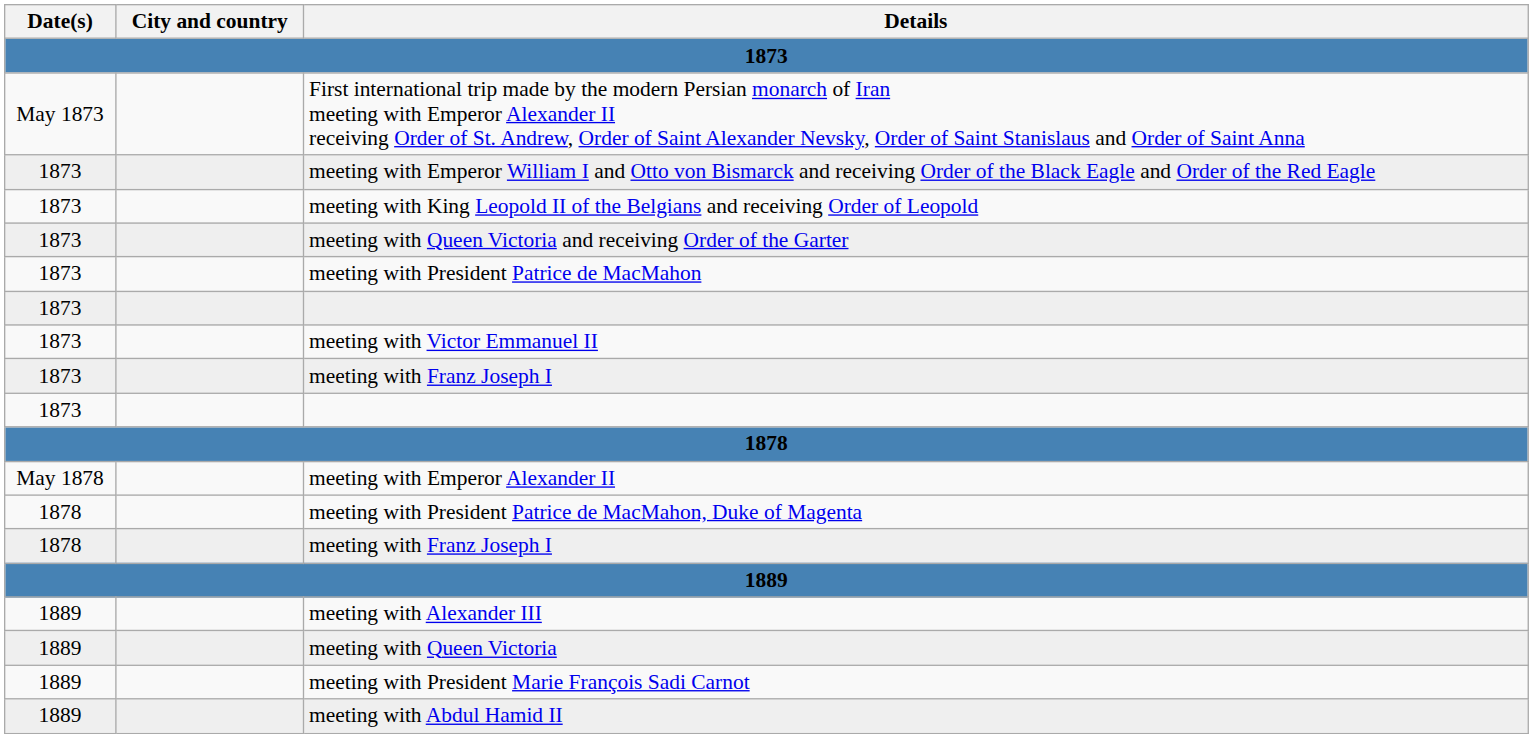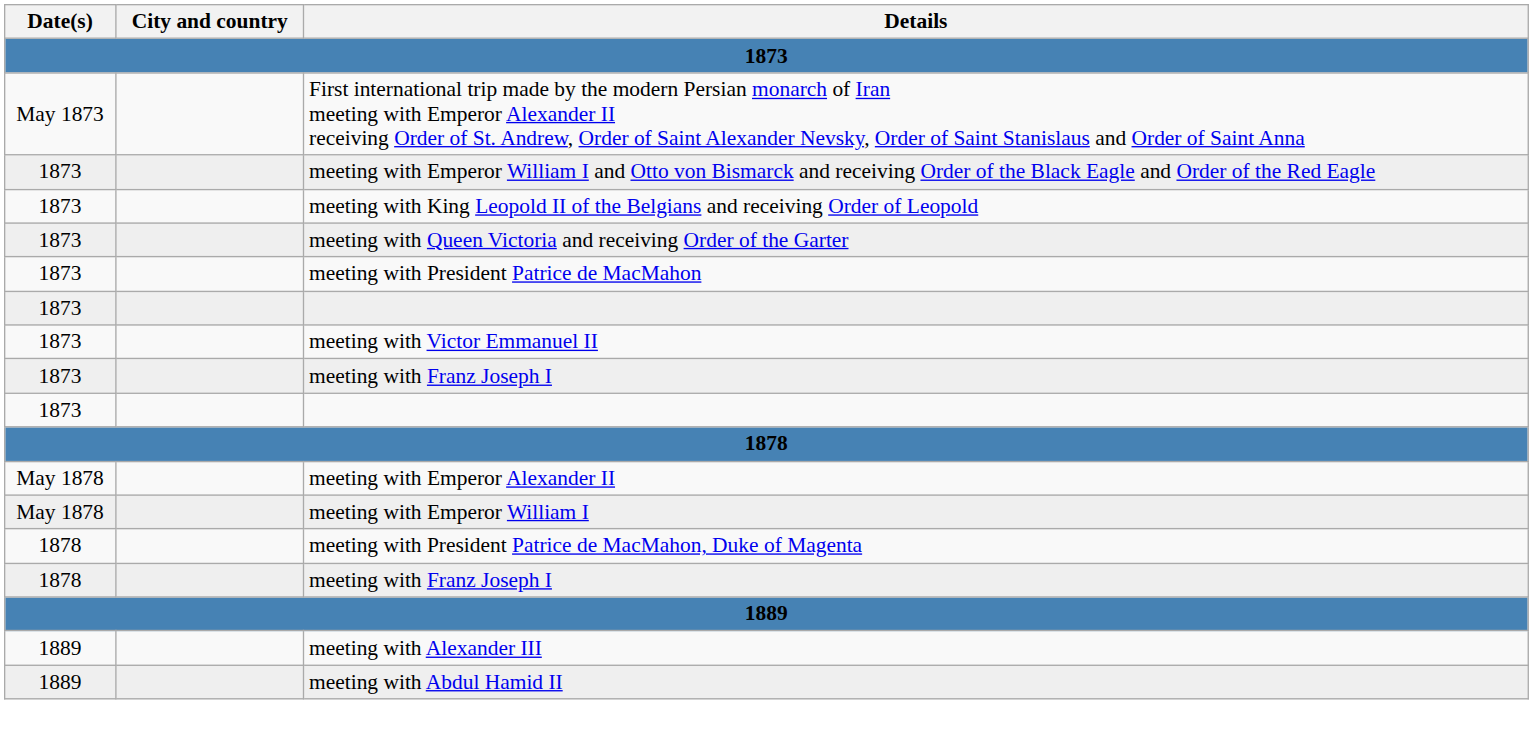 <table class="wikitable" width="90%">
 <tr>
 <th align="center">Date(s)</th>
 <th align="center">City and country</th>
 <th align="center">Details</th>
 </tr>
 <tr>
 <td align="center" bgcolor="steelblue" colspan="3" id="14"><strong>1873</strong></td>
 </tr>
 <tr>
 <td align="center">May 1873</td>
 <td align="center"></td>
 <td>First international trip made by the modern Persian <a href='#'>monarch</a> of <a href='#'>Iran</a><br>meeting with Emperor <a href='#'>Alexander II</a><br>receiving <a href='#'>Order of St. Andrew</a>, <a href='#'>Order of Saint Alexander Nevsky</a>, <a href='#'>Order of Saint Stanislaus</a> and <a href='#'>Order of Saint Anna</a></td>
 </tr>
 <tr bgcolor="efefef">
 <td align="center">1873</td>
 <td align="center"><br></td>
 <td>meeting with Emperor <a href='#'>William I</a> and <a href='#'>Otto von Bismarck</a> and receiving <a href='#'>Order of the Black Eagle</a> and <a href='#'>Order of the Red Eagle</a></td>
 </tr>
 <tr>
 <td align="center">1873</td>
 <td align="center"></td>
 <td>meeting with King <a href='#'>Leopold II of the Belgians</a> and receiving <a href='#'>Order of Leopold</a></td>
 </tr>
 <tr bgcolor="efefef">
 <td align="center">1873</td>
 <td align="center"></td>
 <td>meeting with <a href='#'>Queen Victoria</a> and receiving <a href='#'>Order of the Garter</a></td>
 </tr>
 <tr>
 <td align="center">1873</td>
 <td align="center"></td>
 <td>meeting with President <a href='#'>Patrice de MacMahon</a></td>
 </tr>
 <tr bgcolor="efefef">
 <td align="center">1873</td>
 <td align="center"></td>
 <td></td>
 </tr>
 <tr>
 <td align="center">1873</td>
 <td align="center"></td>
 <td>meeting with <a href='#'>Victor Emmanuel II</a></td>
 </tr>
 <tr bgcolor="efefef">
 <td align="center">1873</td>
 <td align="center"></td>
 <td>meeting with <a href='#'>Franz Joseph I</a></td>
 </tr>
 <tr>
 <td align="center">1873</td>
 <td align="center"></td>
 <td></td>
 </tr>
 <tr>
 <td align="center" bgcolor="steelblue" colspan="3" id="14"><strong>1878</strong></td>
 </tr>
 <tr>
 <td align="center">May 1878</td>
 <td align="center"></td>
 <td>meeting with Emperor <a href='#'>Alexander II</a></td>
 </tr>
+<tr bgcolor="efefef">
+<td align="center">May 1878</td>
+<td align="center"><br></td>
+<td>meeting with Emperor <a href='#'>William I</a></td>
+</tr>
 <tr>
 <td align="center">1878</td>
 <td align="center"></td>
 <td>meeting with President <a href='#'>Patrice de MacMahon, Duke of Magenta</a></td>
 </tr>
 <tr bgcolor="efefef">
 <td align="center">1878</td>
 <td align="center"></td>
 <td>meeting with <a href='#'>Franz Joseph I</a></td>
 </tr>
 <tr>
 <td align="center" bgcolor="steelblue" colspan="3" id="14"><strong>1889</strong></td>
 </tr>
 <tr>
 <td align="center">1889</td>
 <td align="center"></td>
 <td>meeting with <a href='#'>Alexander III</a></td>
 </tr>
 <tr bgcolor="efefef">
 <td align="center">1889</td>
 <td align="center"></td>
-<td>meeting with <a href='#'>Queen Victoria</a></td>
-</tr>
-<tr>
-<td align="center">1889</td>
-<td align="center"></td>
-<td>meeting with President <a href='#'>Marie François Sadi Carnot</a></td>
-</tr>
-<tr bgcolor="efefef">
-<td align="center">1889</td>
-<td align="center"></td>
 <td>meeting with <a href='#'>Abdul Hamid II</a></td>
 </tr>
 </table>
